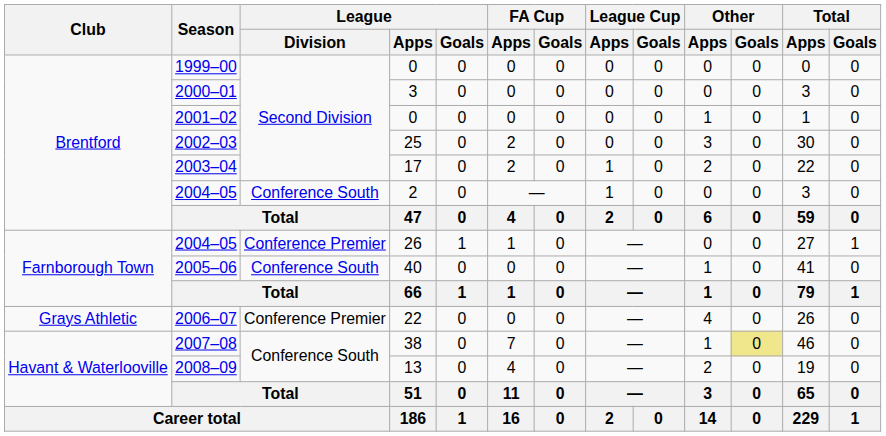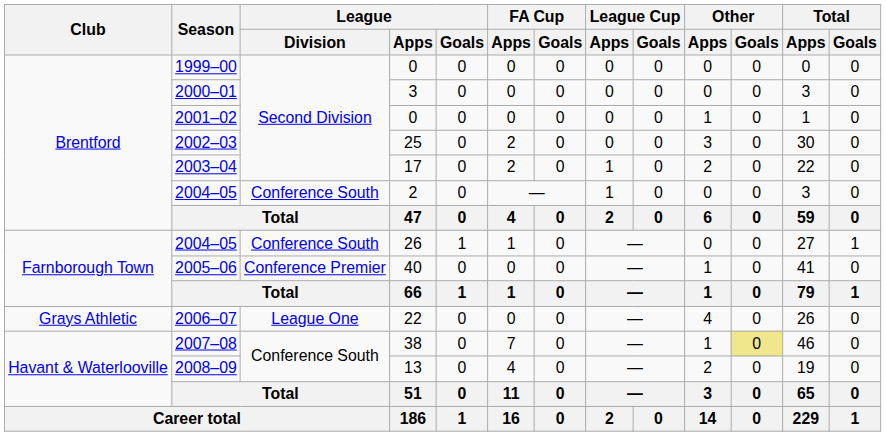 <table class="wikitable" style="text-align: center;">
 <tr>
 <th rowspan="2">Club</th>
 <th rowspan="2">Season</th>
 <th colspan="3">League</th>
 <th colspan="2">FA Cup</th>
 <th colspan="2">League Cup</th>
 <th colspan="2">Other</th>
 <th colspan="2">Total</th>
 </tr>
 <tr>
 <th>Division</th>
 <th>Apps</th>
 <th>Goals</th>
 <th>Apps</th>
 <th>Goals</th>
 <th>Apps</th>
 <th>Goals</th>
 <th>Apps</th>
 <th>Goals</th>
 <th>Apps</th>
 <th>Goals</th>
 </tr>
 <tr>
 <td rowspan="7"><a href='#'>Brentford</a></td>
 <td><a href='#'>1999–00</a></td>
 <td rowspan="5"><a href='#'>Second Division</a></td>
 <td>0</td>
 <td>0</td>
 <td>0</td>
 <td>0</td>
 <td>0</td>
 <td>0</td>
 <td>0</td>
 <td>0</td>
 <td>0</td>
 <td>0</td>
 </tr>
 <tr>
 <td><a href='#'>2000–01</a></td>
 <td>3</td>
 <td>0</td>
 <td>0</td>
 <td>0</td>
 <td>0</td>
 <td>0</td>
 <td>0</td>
 <td>0</td>
 <td>3</td>
 <td>0</td>
 </tr>
 <tr>
 <td><a href='#'>2001–02</a></td>
 <td>0</td>
 <td>0</td>
 <td>0</td>
 <td>0</td>
 <td>0</td>
 <td>0</td>
 <td>1</td>
 <td>0</td>
 <td>1</td>
 <td>0</td>
 </tr>
 <tr>
 <td><a href='#'>2002–03</a></td>
 <td>25</td>
 <td>0</td>
 <td>2</td>
 <td>0</td>
 <td>0</td>
 <td>0</td>
 <td>3</td>
 <td>0</td>
 <td>30</td>
 <td>0</td>
 </tr>
 <tr>
 <td><a href='#'>2003–04</a></td>
 <td>17</td>
 <td>0</td>
 <td>2</td>
 <td>0</td>
 <td>1</td>
 <td>0</td>
 <td>2</td>
 <td>0</td>
 <td>22</td>
 <td>0</td>
 </tr>
 <tr>
 <td><a href='#'>2004–05</a></td>
 <td><a href='#'>Conference South</a></td>
 <td>2</td>
 <td>0</td>
 <td colspan="2">—</td>
 <td>1</td>
 <td>0</td>
 <td>0</td>
 <td>0</td>
 <td>3</td>
 <td>0</td>
 </tr>
 <tr>
 <th colspan="2">Total</th>
 <th>47</th>
 <th>0</th>
 <th>4</th>
 <th>0</th>
 <th>2</th>
 <th>0</th>
 <th>6</th>
 <th>0</th>
 <th>59</th>
 <th>0</th>
 </tr>
 <tr>
 <td rowspan="3"><a href='#'>Farnborough Town</a></td>
 <td><a href='#'>2004–05</a></td>
-<td><a href='#'>Conference Premier</a></td>
+<td><a href='#'>Conference South</a></td>
 <td>26</td>
 <td>1</td>
 <td>1</td>
 <td>0</td>
 <td colspan="2">—</td>
 <td>0</td>
 <td>0</td>
 <td>27</td>
 <td>1</td>
 </tr>
 <tr>
 <td><a href='#'>2005–06</a></td>
-<td><a href='#'>Conference South</a></td>
+<td><a href='#'>Conference Premier</a></td>
 <td>40</td>
 <td>0</td>
 <td>0</td>
 <td>0</td>
 <td colspan="2">—</td>
 <td>1</td>
 <td>0</td>
 <td>41</td>
 <td>0</td>
 </tr>
 <tr>
 <th colspan="2">Total</th>
 <th>66</th>
 <th>1</th>
 <th>1</th>
 <th>0</th>
 <th colspan="2">—</th>
 <th>1</th>
 <th>0</th>
 <th>79</th>
 <th>1</th>
 </tr>
 <tr>
 <td><a href='#'>Grays Athletic</a></td>
 <td><a href='#'>2006–07</a></td>
-<td>Conference Premier</td>
+<td><a href='#'>League One</a></td>
 <td>22</td>
 <td>0</td>
 <td>0</td>
 <td>0</td>
 <td colspan="2">—</td>
 <td>4</td>
 <td>0</td>
 <td>26</td>
 <td>0</td>
 </tr>
 <tr>
 <td rowspan="3"><a href='#'>Havant & Waterlooville</a></td>
 <td><a href='#'>2007–08</a></td>
 <td rowspan="2">Conference South</td>
 <td>38</td>
 <td>0</td>
 <td>7</td>
 <td>0</td>
 <td colspan="2">—</td>
 <td>1</td>
 <td style="background: khaki;">0</td>
 <td>46</td>
 <td>0</td>
 </tr>
 <tr>
 <td><a href='#'>2008–09</a></td>
 <td>13</td>
 <td>0</td>
 <td>4</td>
 <td>0</td>
 <td colspan="2">—</td>
 <td>2</td>
 <td>0</td>
 <td>19</td>
 <td>0</td>
 </tr>
 <tr>
 <th colspan="2">Total</th>
 <th>51</th>
 <th>0</th>
 <th>11</th>
 <th>0</th>
 <th colspan="2">—</th>
 <th>3</th>
 <th>0</th>
 <th>65</th>
 <th>0</th>
 </tr>
 <tr>
 <th colspan="3">Career total</th>
 <th>186</th>
 <th>1</th>
 <th>16</th>
 <th>0</th>
 <th>2</th>
 <th>0</th>
 <th>14</th>
 <th>0</th>
 <th>229</th>
 <th>1</th>
 </tr>
 </table>
